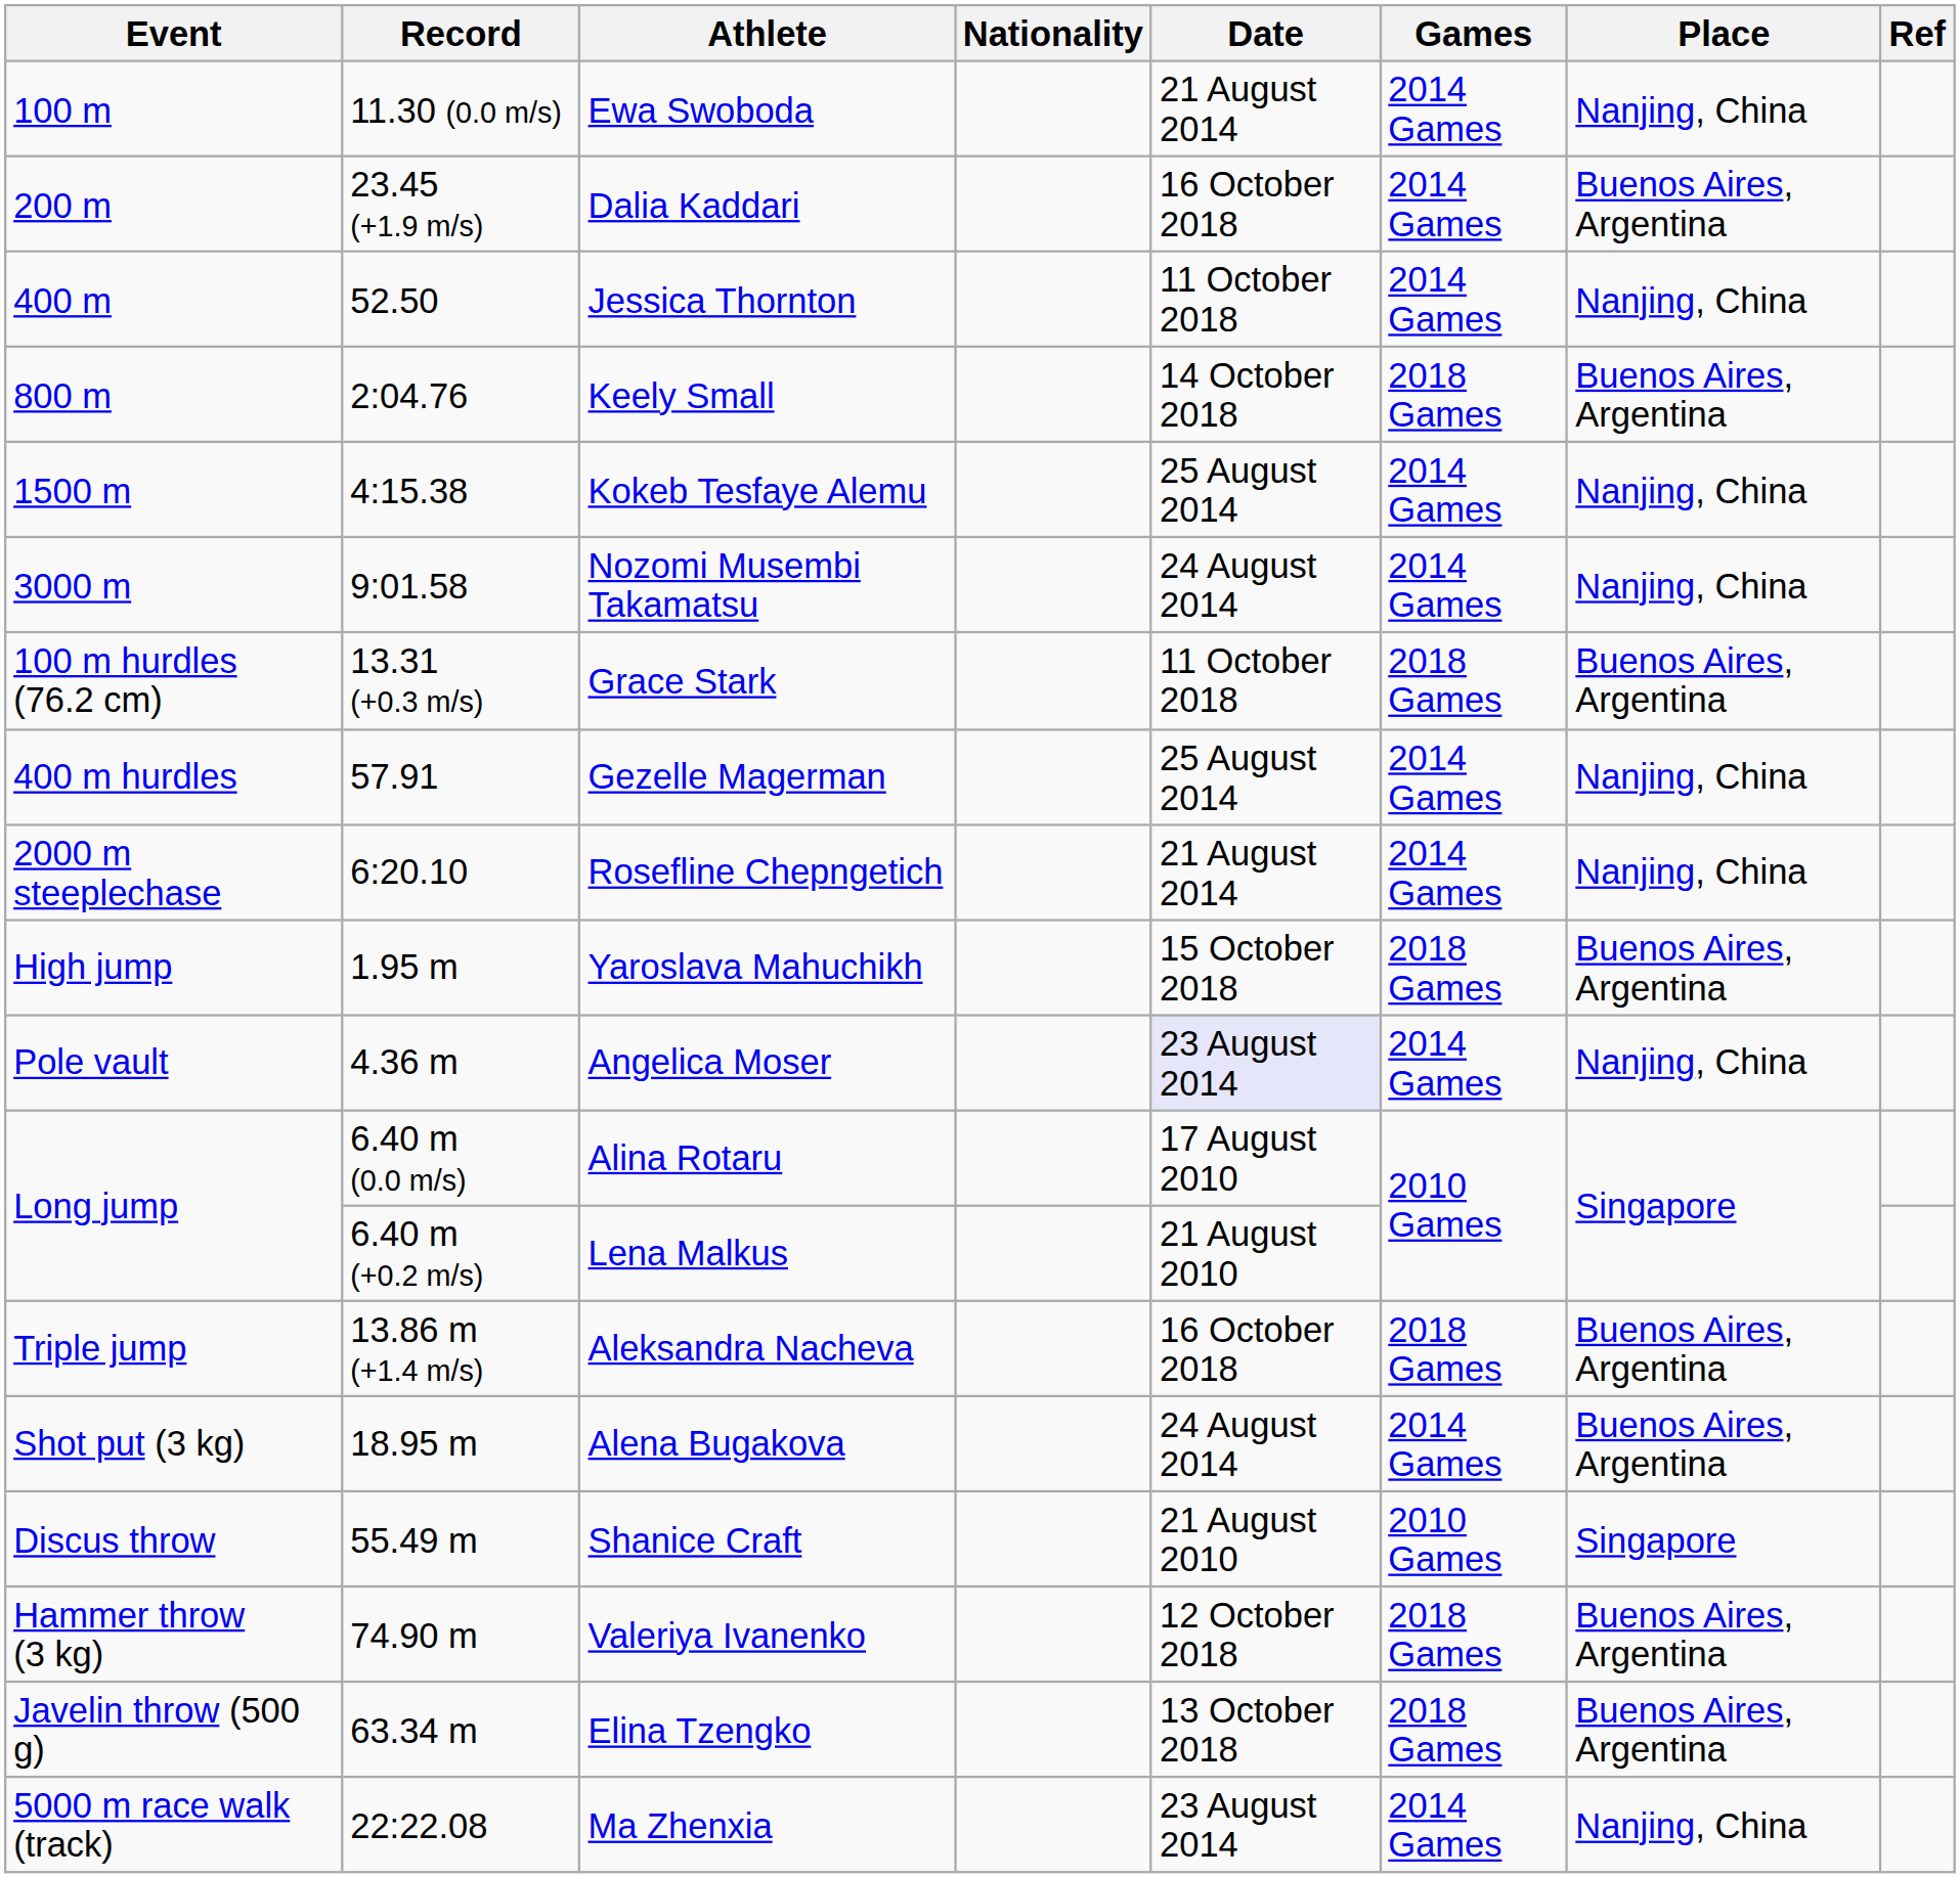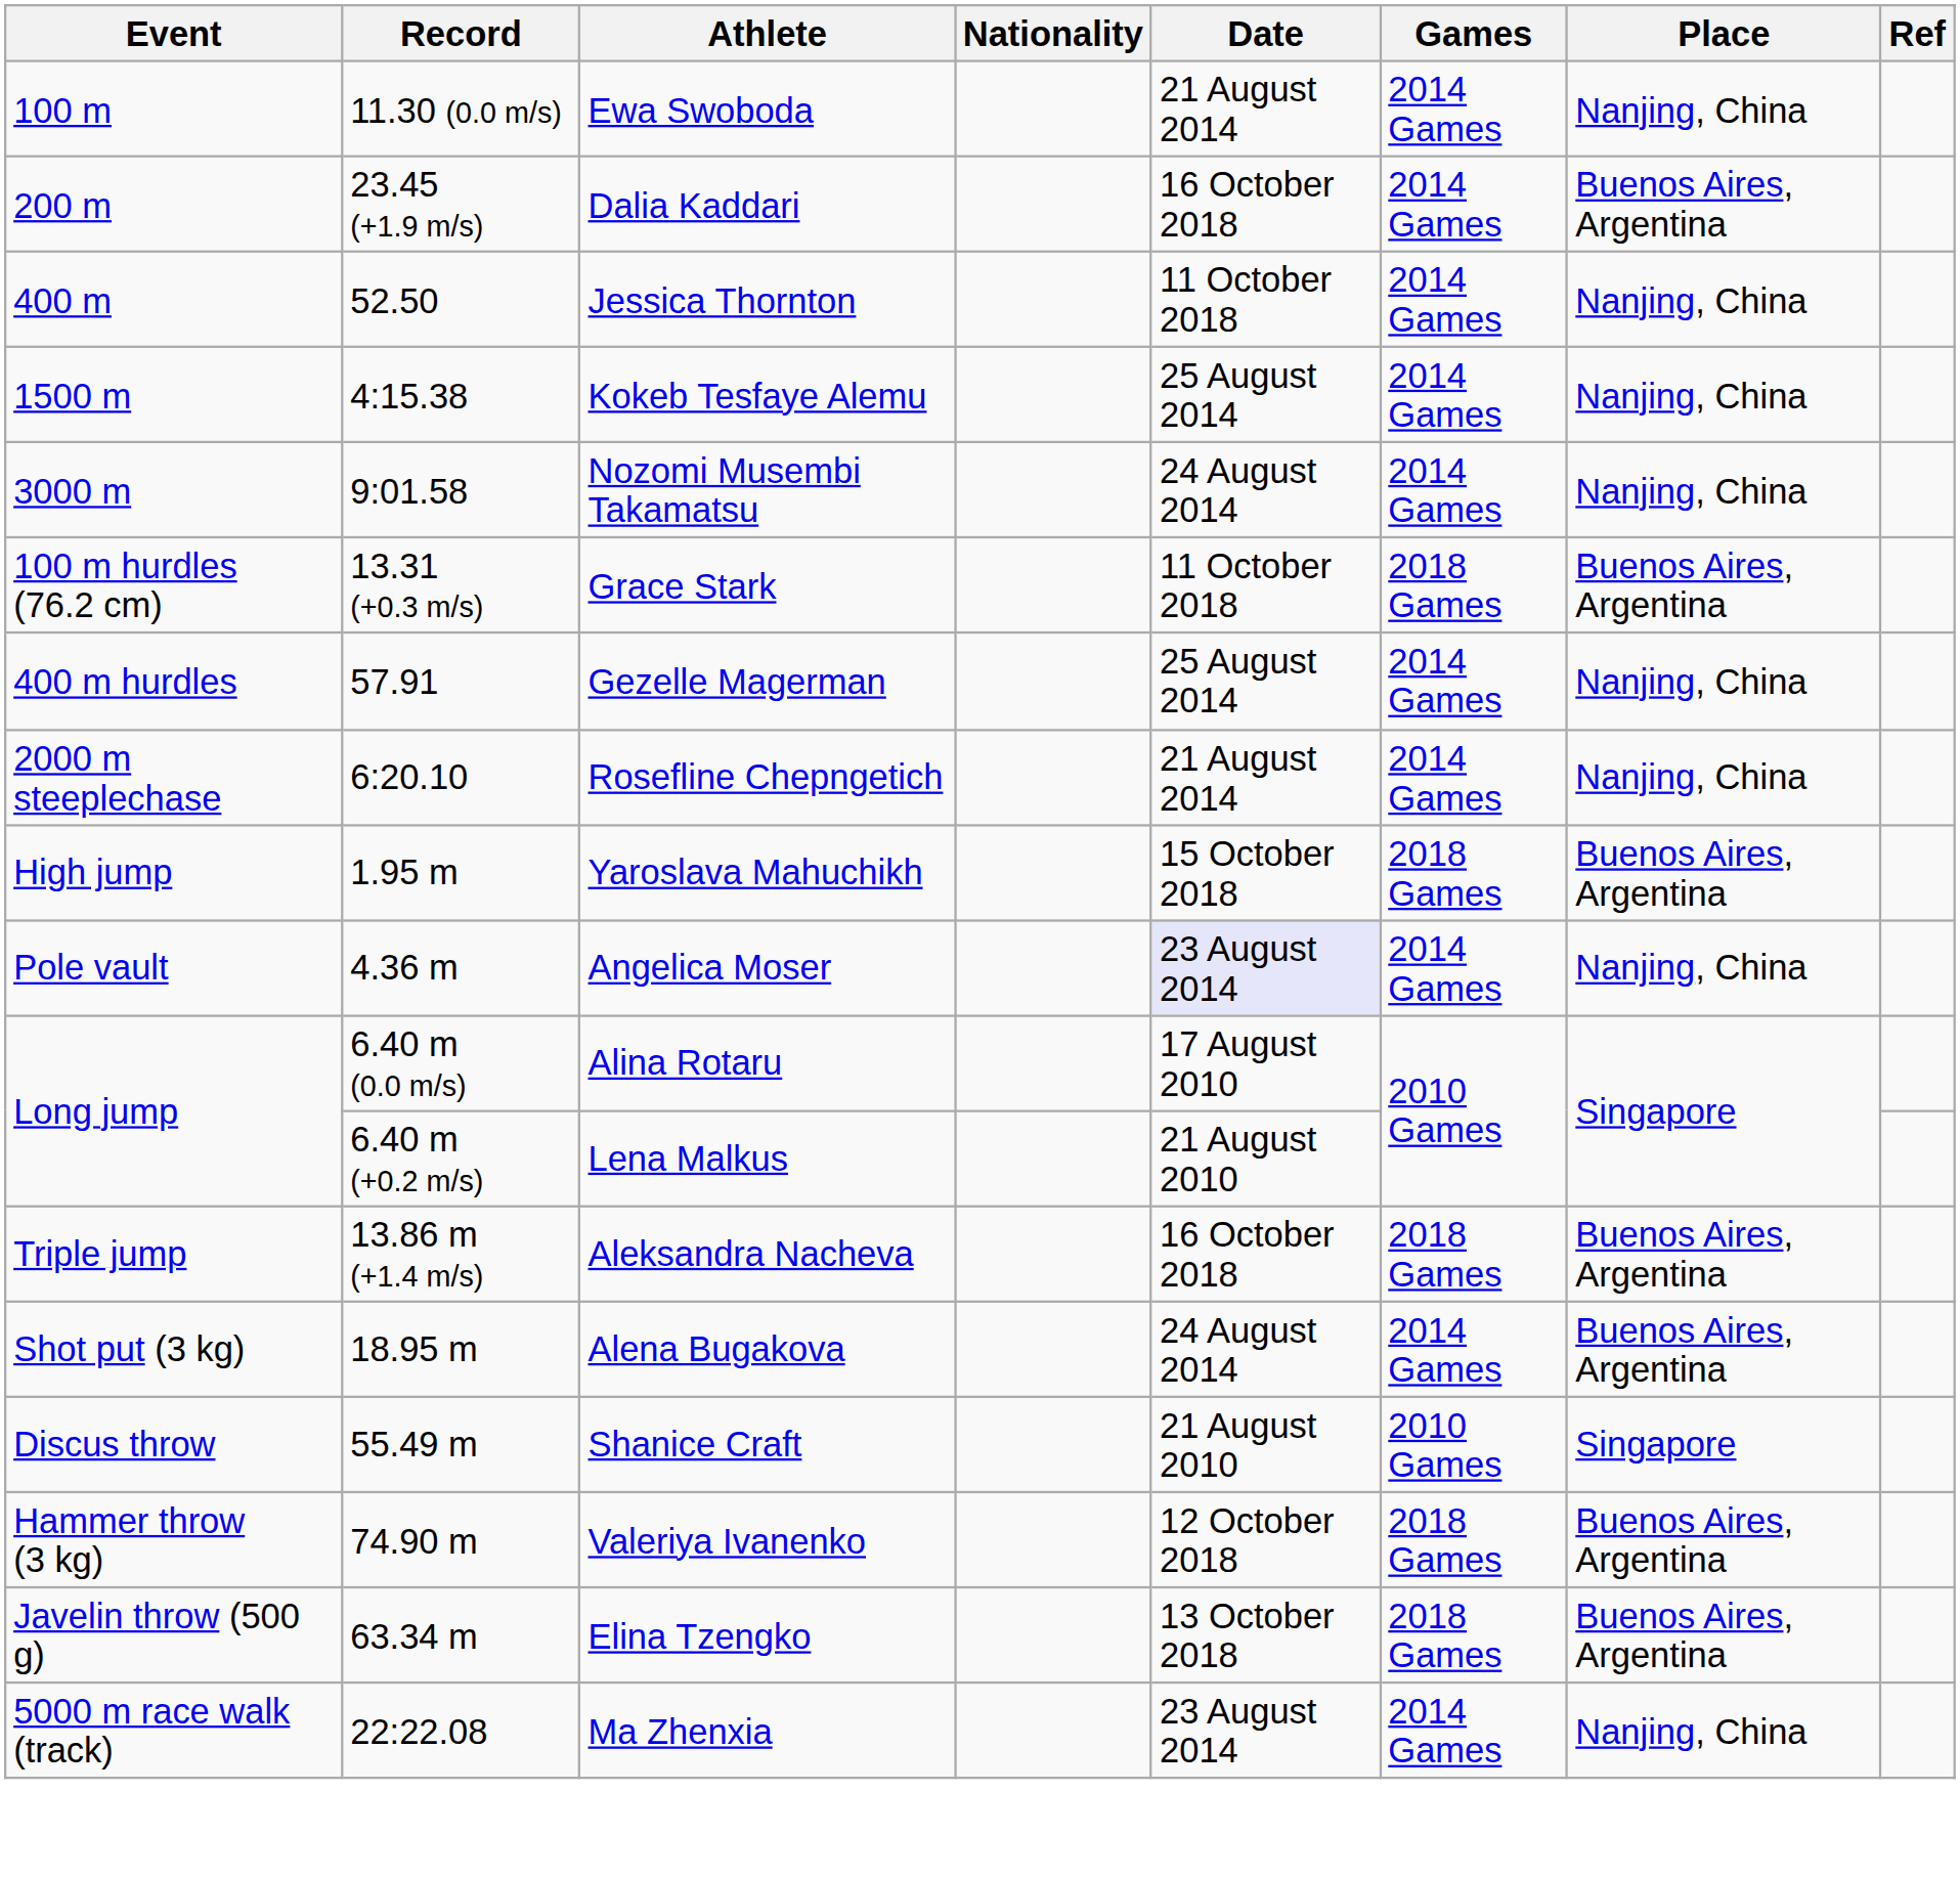 <table class="wikitable" style="font-size:95%; width: 95%;">
 <tr>
 <th>Event</th>
 <th>Record</th>
 <th>Athlete</th>
 <th>Nationality</th>
 <th>Date</th>
 <th>Games</th>
 <th>Place</th>
 <th>Ref</th>
 </tr>
 <tr>
 <td><a href='#'>100 m</a></td>
 <td>11.30 <small>(0.0 m/s)</small></td>
 <td><a href='#'>Ewa Swoboda</a></td>
 <td></td>
 <td>21 August 2014</td>
 <td><a href='#'>2014 Games</a></td>
 <td> <a href='#'>Nanjing</a>, China</td>
 <td></td>
 </tr>
 <tr>
 <td><a href='#'>200 m</a></td>
 <td>23.45 <small>(+1.9 m/s)</small></td>
 <td><a href='#'>Dalia Kaddari</a></td>
 <td></td>
 <td>16 October 2018</td>
 <td><a href='#'>2014 Games</a></td>
 <td> <a href='#'>Buenos Aires</a>, Argentina</td>
 <td></td>
 </tr>
 <tr>
 <td><a href='#'>400 m</a></td>
 <td>52.50</td>
 <td><a href='#'>Jessica Thornton</a></td>
 <td></td>
 <td>11 October 2018</td>
 <td><a href='#'>2014 Games</a></td>
 <td> <a href='#'>Nanjing</a>, China</td>
-<td></td>
-</tr>
-<tr>
-<td><a href='#'>800 m</a></td>
-<td>2:04.76</td>
-<td><a href='#'>Keely Small</a></td>
-<td></td>
-<td>14 October 2018</td>
-<td><a href='#'>2018 Games</a></td>
-<td> <a href='#'>Buenos Aires</a>, Argentina</td>
 <td></td>
 </tr>
 <tr>
 <td><a href='#'>1500 m</a></td>
 <td>4:15.38</td>
 <td><a href='#'>Kokeb Tesfaye Alemu</a></td>
 <td></td>
 <td>25 August 2014</td>
 <td><a href='#'>2014 Games</a></td>
 <td> <a href='#'>Nanjing</a>, China</td>
 <td></td>
 </tr>
 <tr>
 <td><a href='#'>3000 m</a></td>
 <td>9:01.58</td>
 <td><a href='#'>Nozomi Musembi Takamatsu</a></td>
 <td></td>
 <td>24 August 2014</td>
 <td><a href='#'>2014 Games</a></td>
 <td> <a href='#'>Nanjing</a>, China</td>
 <td></td>
 </tr>
 <tr>
 <td><a href='#'>100 m hurdles</a> (76.2 cm)</td>
 <td>13.31 <small>(+0.3 m/s)</small></td>
 <td><a href='#'>Grace Stark</a></td>
 <td></td>
 <td>11 October 2018</td>
 <td><a href='#'>2018 Games</a></td>
 <td> <a href='#'>Buenos Aires</a>, Argentina</td>
 <td></td>
 </tr>
 <tr>
 <td><a href='#'>400 m hurdles</a></td>
 <td>57.91</td>
 <td><a href='#'>Gezelle Magerman</a></td>
 <td></td>
 <td>25 August 2014</td>
 <td><a href='#'>2014 Games</a></td>
 <td> <a href='#'>Nanjing</a>, China</td>
 <td></td>
 </tr>
 <tr>
 <td><a href='#'>2000 m steeplechase</a></td>
 <td>6:20.10</td>
 <td><a href='#'>Rosefline Chepngetich</a></td>
 <td></td>
 <td>21 August 2014</td>
 <td><a href='#'>2014 Games</a></td>
 <td> <a href='#'>Nanjing</a>, China</td>
 <td></td>
 </tr>
 <tr>
 <td><a href='#'>High jump</a></td>
 <td>1.95 m</td>
 <td><a href='#'>Yaroslava Mahuchikh</a></td>
 <td></td>
 <td>15 October 2018</td>
 <td><a href='#'>2018 Games</a></td>
 <td> <a href='#'>Buenos Aires</a>, Argentina</td>
 <td></td>
 </tr>
 <tr>
 <td><a href='#'>Pole vault</a></td>
 <td>4.36 m</td>
 <td><a href='#'>Angelica Moser</a></td>
 <td></td>
 <td style="background: lavender;">23 August 2014</td>
 <td><a href='#'>2014 Games</a></td>
 <td> <a href='#'>Nanjing</a>, China</td>
 <td></td>
 </tr>
 <tr>
 <td rowspan=2><a href='#'>Long jump</a></td>
 <td>6.40 m <small>(0.0 m/s)</small></td>
 <td><a href='#'>Alina Rotaru</a></td>
 <td></td>
 <td>17 August 2010</td>
 <td rowspan=2><a href='#'>2010 Games</a></td>
 <td rowspan=2> <a href='#'>Singapore</a></td>
 <td></td>
 </tr>
 <tr>
 <td>6.40 m <small>(+0.2 m/s)</small></td>
 <td><a href='#'>Lena Malkus</a></td>
 <td></td>
 <td>21 August 2010</td>
 <td></td>
 </tr>
 <tr>
 <td><a href='#'>Triple jump</a></td>
 <td>13.86 m <small>(+1.4 m/s)</small></td>
 <td><a href='#'>Aleksandra Nacheva</a></td>
 <td></td>
 <td>16 October 2018</td>
 <td><a href='#'>2018 Games</a></td>
 <td> <a href='#'>Buenos Aires</a>, Argentina</td>
 <td></td>
 </tr>
 <tr>
 <td><a href='#'>Shot put</a> (3 kg)</td>
 <td>18.95 m</td>
 <td><a href='#'>Alena Bugakova</a></td>
 <td></td>
 <td>24 August 2014</td>
 <td><a href='#'>2014 Games</a></td>
 <td> <a href='#'>Buenos Aires</a>, Argentina</td>
 <td></td>
 </tr>
 <tr>
 <td><a href='#'>Discus throw</a></td>
 <td>55.49 m</td>
 <td><a href='#'>Shanice Craft</a></td>
 <td></td>
 <td>21 August 2010</td>
 <td><a href='#'>2010 Games</a></td>
 <td> <a href='#'>Singapore</a></td>
 <td></td>
 </tr>
 <tr>
 <td><a href='#'>Hammer throw</a> (3 kg)</td>
 <td>74.90 m</td>
 <td><a href='#'>Valeriya Ivanenko</a></td>
 <td></td>
 <td>12 October 2018</td>
 <td><a href='#'>2018 Games</a></td>
 <td> <a href='#'>Buenos Aires</a>, Argentina</td>
 <td></td>
 </tr>
 <tr>
 <td><a href='#'>Javelin throw</a> (500 g)</td>
 <td>63.34 m</td>
 <td><a href='#'>Elina Tzengko</a></td>
 <td></td>
 <td>13 October 2018</td>
 <td><a href='#'>2018 Games</a></td>
 <td> <a href='#'>Buenos Aires</a>, Argentina</td>
 <td></td>
 </tr>
 <tr>
 <td><a href='#'>5000 m race walk</a> (track)</td>
 <td>22:22.08</td>
 <td><a href='#'>Ma Zhenxia</a></td>
 <td></td>
 <td>23 August 2014</td>
 <td><a href='#'>2014 Games</a></td>
 <td> <a href='#'>Nanjing</a>, China</td>
 <td></td>
 </tr>
 </table>
